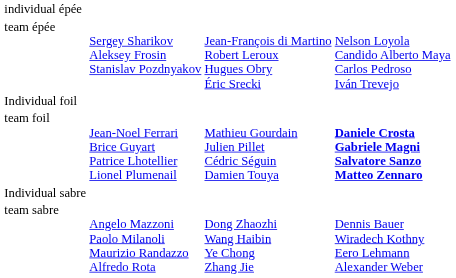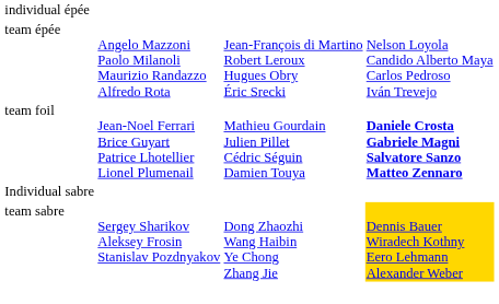 <table>
 <tr>
 <td>individual épée<br></td>
 <td></td>
 <td></td>
 <td></td>
 </tr>
 <tr valign="top">
 <td>team épée<br></td>
-<td><br><a href='#'>Sergey Sharikov</a><br> <a href='#'>Aleksey Frosin</a><br> <a href='#'>Stanislav Pozdnyakov</a></td>
+<td><br><a href='#'>Angelo Mazzoni</a><br> <a href='#'>Paolo Milanoli</a><br> <a href='#'>Maurizio Randazzo</a><br> <a href='#'>Alfredo Rota</a></td>
 <td><br><a href='#'>Jean-François di Martino</a><br> <a href='#'>Robert Leroux</a><br> <a href='#'>Hugues Obry</a><br> <a href='#'>Éric Srecki</a></td>
 <td><br><a href='#'>Nelson Loyola</a><br> <a href='#'>Candido Alberto Maya</a><br> <a href='#'>Carlos Pedroso</a><br> <a href='#'>Iván Trevejo</a></td>
-</tr>
-<tr>
-<td>Individual foil<br></td>
-<td></td>
-<td></td>
-<td></td>
 </tr>
 <tr valign="top">
 <td>team foil<br></td>
 <td><br> <a href='#'>Jean-Noel Ferrari</a> <br><a href='#'>Brice Guyart</a><br> <a href='#'>Patrice Lhotellier</a><br> <a href='#'>Lionel Plumenail</a></td>
 <td><br><a href='#'>Mathieu Gourdain</a><br> <a href='#'>Julien Pillet</a><br> <a href='#'>Cédric Séguin</a><br> <a href='#'>Damien Touya</a></td>
 <td><strong><br><a href='#'>Daniele Crosta</a><br> <a href='#'>Gabriele Magni</a><br> <a href='#'>Salvatore Sanzo</a><br> <a href='#'>Matteo Zennaro</a></strong></td>
 </tr>
 <tr>
 <td>Individual sabre<br></td>
 <td></td>
 <td></td>
 <td></td>
 </tr>
 <tr valign="top">
 <td>team sabre<br></td>
-<td><br><a href='#'>Angelo Mazzoni</a><br> <a href='#'>Paolo Milanoli</a><br> <a href='#'>Maurizio Randazzo</a><br> <a href='#'>Alfredo Rota</a></td>
+<td><br><a href='#'>Sergey Sharikov</a><br> <a href='#'>Aleksey Frosin</a><br> <a href='#'>Stanislav Pozdnyakov</a></td>
 <td><br><a href='#'>Dong Zhaozhi</a><br> <a href='#'>Wang Haibin</a><br> <a href='#'>Ye Chong</a><br> <a href='#'>Zhang Jie</a></td>
-<td><br><a href='#'>Dennis Bauer</a><br> <a href='#'>Wiradech Kothny</a><br> <a href='#'>Eero Lehmann</a><br> <a href='#'>Alexander Weber</a></td>
+<td style="background: gold;"><br><a href='#'>Dennis Bauer</a><br> <a href='#'>Wiradech Kothny</a><br> <a href='#'>Eero Lehmann</a><br> <a href='#'>Alexander Weber</a></td>
 </tr>
 <tr>
 </tr>
 </table>
